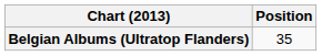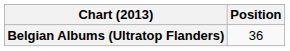 <table class="wikitable plainrowheaders" style="text-align:center">
 <tr>
 <th scope="col">Chart (2013)</th>
 <th scope="col">Position</th>
 </tr>
 <tr>
 <th scope="row">Belgian Albums (Ultratop Flanders)</th>
-<td>35</td>
+<td>36</td>
 </tr>
 </table>
